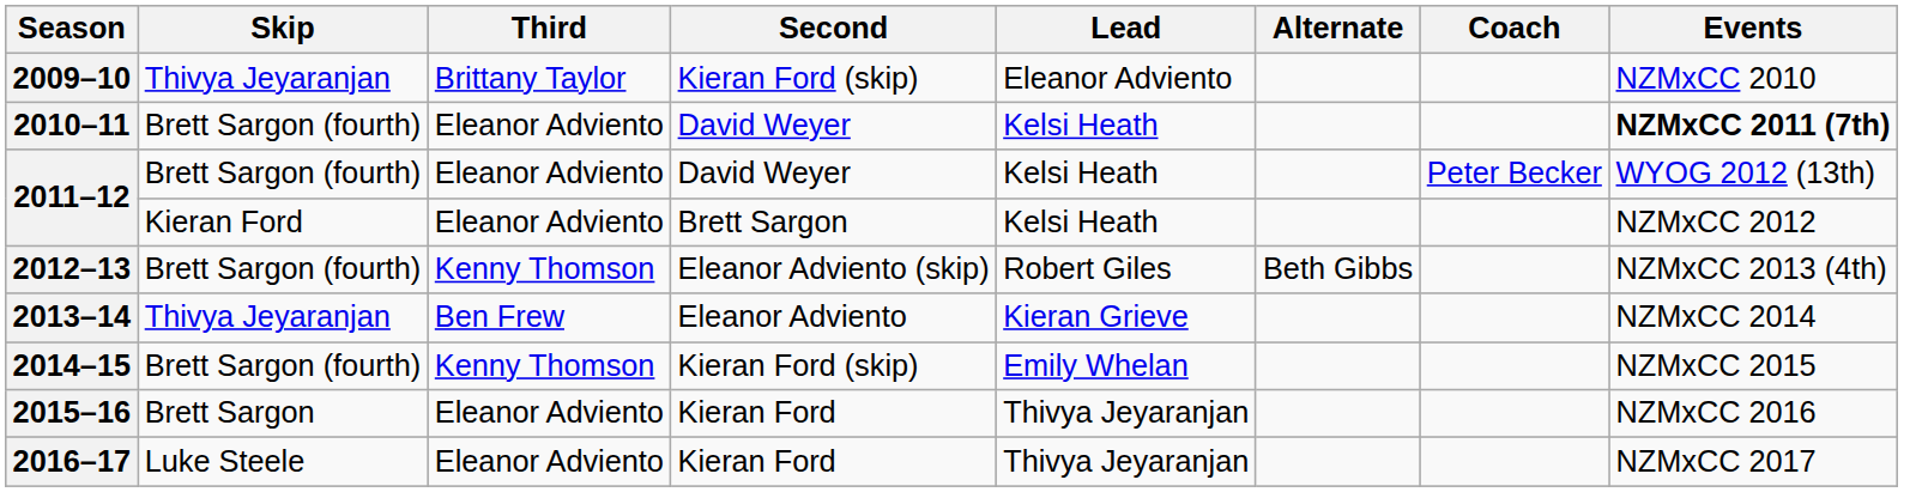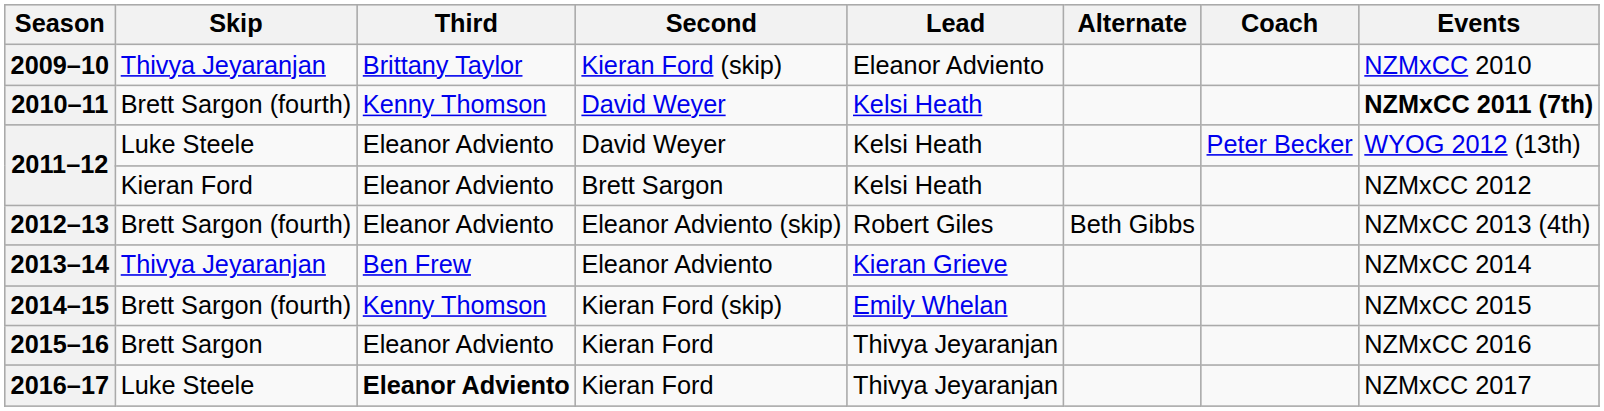 <table class="wikitable">
 <tr>
 <th scope="col">Season</th>
 <th scope="col">Skip</th>
 <th scope="col">Third</th>
 <th scope="col">Second</th>
 <th scope="col">Lead</th>
 <th scope="col">Alternate</th>
 <th scope="col">Coach</th>
 <th scope="col">Events</th>
 </tr>
 <tr>
 <th scope="row">2009–10</th>
 <td><a href='#'>Thivya Jeyaranjan</a></td>
 <td><a href='#'>Brittany Taylor</a></td>
 <td><a href='#'>Kieran Ford</a> (skip)</td>
 <td>Eleanor Adviento</td>
 <td></td>
 <td></td>
 <td><a href='#'>NZMxCC</a> 2010 </td>
 </tr>
 <tr>
 <th scope="row">2010–11</th>
 <td>Brett Sargon (fourth)</td>
-<td>Eleanor Adviento</td>
+<td><a href='#'>Kenny Thomson</a></td>
 <td><a href='#'>David Weyer</a></td>
 <td><a href='#'>Kelsi Heath</a></td>
 <td></td>
 <td></td>
 <td><strong>NZMxCC 2011 (7th)</strong></td>
 </tr>
 <tr>
 <th scope="row" rowspan="2">2011–12</th>
-<td>Brett Sargon (fourth)</td>
+<td>Luke Steele</td>
 <td>Eleanor Adviento</td>
 <td>David Weyer</td>
 <td>Kelsi Heath</td>
 <td></td>
 <td><a href='#'>Peter Becker</a></td>
 <td><a href='#'>WYOG 2012</a> (13th)</td>
 </tr>
 <tr>
 <td>Kieran Ford</td>
 <td>Eleanor Adviento</td>
 <td>Brett Sargon</td>
 <td>Kelsi Heath</td>
 <td></td>
 <td></td>
 <td>NZMxCC 2012 </td>
 </tr>
 <tr>
 <th scope="row">2012–13</th>
 <td>Brett Sargon (fourth)</td>
-<td><a href='#'>Kenny Thomson</a></td>
+<td>Eleanor Adviento</td>
 <td>Eleanor Adviento (skip)</td>
 <td>Robert Giles</td>
 <td>Beth Gibbs</td>
 <td></td>
 <td>NZMxCC 2013 (4th)</td>
 </tr>
 <tr>
 <th scope="row">2013–14</th>
 <td><a href='#'>Thivya Jeyaranjan</a></td>
 <td><a href='#'>Ben Frew</a></td>
 <td>Eleanor Adviento</td>
 <td><a href='#'>Kieran Grieve</a></td>
 <td></td>
 <td></td>
 <td>NZMxCC 2014 </td>
 </tr>
 <tr>
 <th scope="row">2014–15</th>
 <td>Brett Sargon (fourth)</td>
 <td><a href='#'>Kenny Thomson</a></td>
 <td>Kieran Ford (skip)</td>
 <td><a href='#'>Emily Whelan</a></td>
 <td></td>
 <td></td>
 <td>NZMxCC 2015 </td>
 </tr>
 <tr>
 <th scope="row">2015–16</th>
 <td>Brett Sargon</td>
 <td>Eleanor Adviento</td>
 <td>Kieran Ford</td>
 <td>Thivya Jeyaranjan</td>
 <td></td>
 <td></td>
 <td>NZMxCC 2016 </td>
 </tr>
 <tr>
 <th scope="row">2016–17</th>
 <td>Luke Steele</td>
-<td>Eleanor Adviento</td>
+<td><strong>Eleanor Adviento</strong></td>
 <td>Kieran Ford</td>
 <td>Thivya Jeyaranjan</td>
 <td></td>
 <td></td>
 <td>NZMxCC 2017 </td>
 </tr>
 </table>
